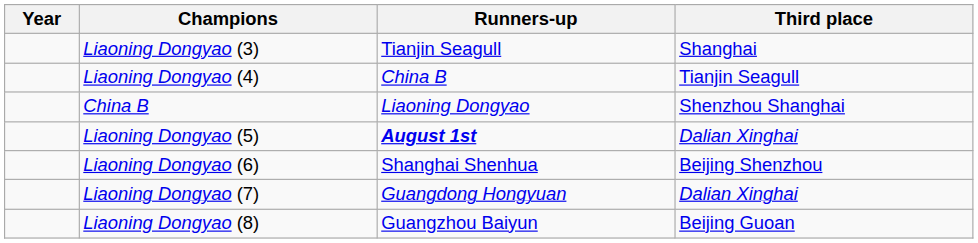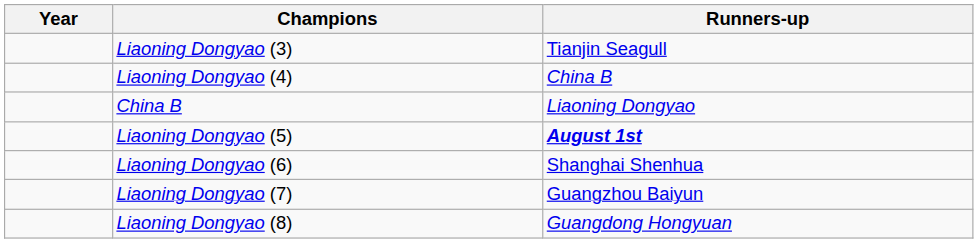 <table class="wikitable">
 <tr>
 <th style="width:5%;">Year</th>
 <th style="width:20%;">Champions</th>
 <th style="width:20%;">Runners-up</th>
-<th style="width:20%;">Third place</th>
 </tr>
 <tr>
 <td></td>
 <td><em><a href='#'>Liaoning Dongyao</a></em> (3)</td>
 <td><a href='#'>Tianjin Seagull</a></td>
-<td><a href='#'>Shanghai</a></td>
 </tr>
 <tr>
 <td></td>
 <td><em><a href='#'>Liaoning Dongyao</a></em> (4)</td>
 <td><em><a href='#'>China B</a></em></td>
-<td><a href='#'>Tianjin Seagull</a></td>
 </tr>
 <tr>
 <td></td>
 <td><em><a href='#'>China B</a></em></td>
 <td><em><a href='#'>Liaoning Dongyao</a></em></td>
-<td><a href='#'>Shenzhou Shanghai</a></td>
 </tr>
 <tr>
 <td></td>
 <td><em><a href='#'>Liaoning Dongyao</a></em> (5)</td>
 <td><strong><em><a href='#'>August 1st</a></em></strong></td>
-<td><em><a href='#'>Dalian Xinghai</a></em></td>
 </tr>
 <tr>
 <td></td>
 <td><em><a href='#'>Liaoning Dongyao</a></em> (6)</td>
 <td><a href='#'>Shanghai Shenhua</a></td>
-<td><a href='#'>Beijing Shenzhou</a></td>
 </tr>
 <tr>
 <td></td>
 <td><em><a href='#'>Liaoning Dongyao</a></em> (7)</td>
-<td><em><a href='#'>Guangdong Hongyuan</a></em></td>
-<td><em><a href='#'>Dalian Xinghai</a></em></td>
+<td><a href='#'>Guangzhou Baiyun</a></td>
 </tr>
 <tr>
 <td></td>
 <td><em><a href='#'>Liaoning Dongyao</a></em> (8)</td>
-<td><a href='#'>Guangzhou Baiyun</a></td>
-<td><a href='#'>Beijing Guoan</a></td>
+<td><em><a href='#'>Guangdong Hongyuan</a></em></td>
 </tr>
 </table>
